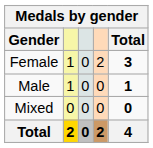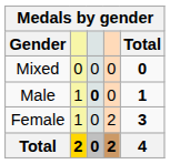 <table class=wikitable style=font-size:85%;float:right;text-align:center>
 <tr>
 <th colspan=5>Medals by gender</th>
 </tr>
 <tr>
 <th>Gender</th>
 <td bgcolor=F7F6A8></td>
 <td bgcolor=DCE5E5></td>
 <td bgcolor=FFDAB9></td>
 <th>Total</th>
 </tr>
 <tr>
+<td>Mixed</td>
+<td bgcolor=F7F6A8>0</td>
+<td bgcolor=DCE5E5>0</td>
+<td bgcolor=FFDAB9>0</td>
+<td><strong>0</strong></td>
+</tr>
+<tr>
+<td>Male</td>
+<td bgcolor=F7F6A8>1</td>
+<td bgcolor=DCE5E5><strong>0</strong></td>
+<td bgcolor=FFDAB9>0</td>
+<td><strong>1</strong></td>
+</tr>
+<tr>
 <td>Female</td>
 <td bgcolor=F7F6A8>1</td>
 <td bgcolor=DCE5E5>0</td>
 <td bgcolor=FFDAB9>2</td>
 <td><strong>3</strong></td>
-</tr>
-<tr>
-<td>Male</td>
-<td bgcolor=F7F6A8>1</td>
-<td bgcolor=DCE5E5>0</td>
-<td bgcolor=FFDAB9>0</td>
-<td><strong>1</strong></td>
-</tr>
-<tr>
-<td>Mixed</td>
-<td bgcolor=F7F6A8>0</td>
-<td bgcolor=DCE5E5>0</td>
-<td bgcolor=FFDAB9>0</td>
-<td><strong>0</strong></td>
 </tr>
 <tr>
 <th>Total</th>
 <th style=background:gold>2</th>
 <th style=background:silver>0</th>
 <th style=background:#c96>2</th>
 <th>4</th>
 </tr>
 </table>
